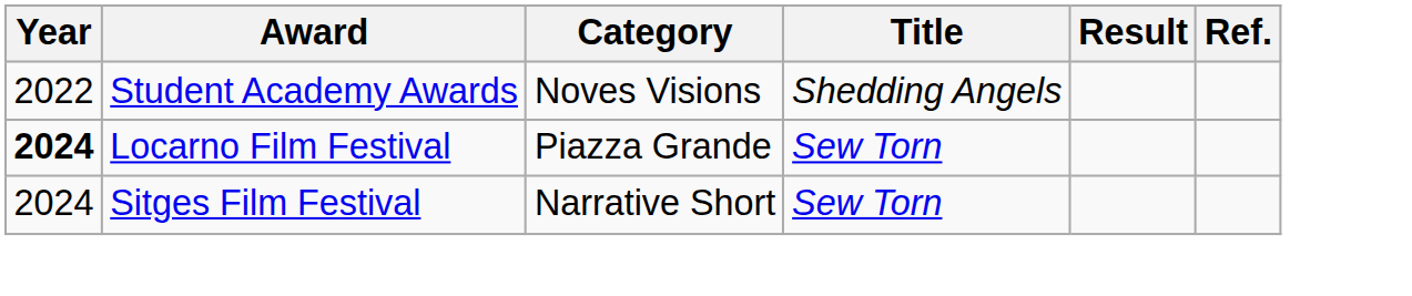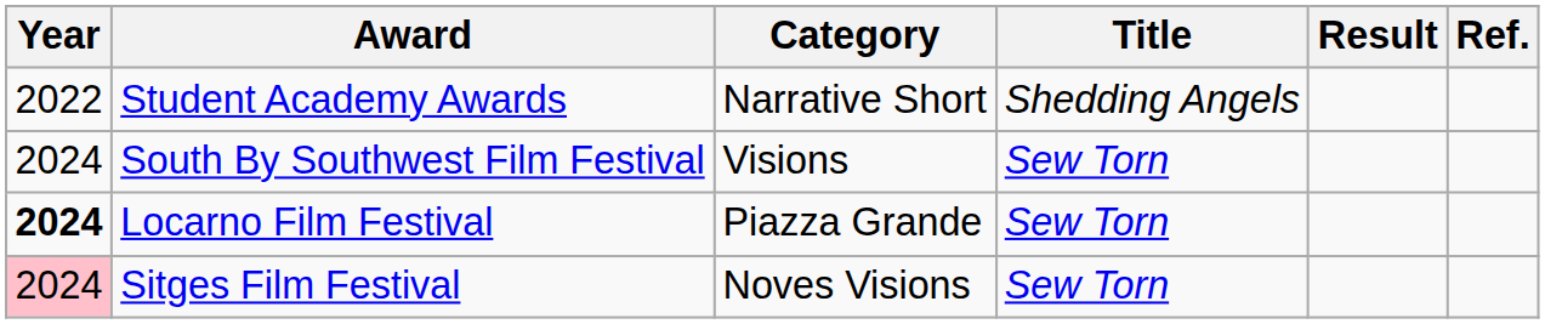 <table class="wikitable">
 <tr>
 <th>Year</th>
 <th>Award</th>
 <th>Category</th>
 <th>Title</th>
 <th>Result</th>
 <th>Ref.</th>
 </tr>
 <tr>
 <td>2022</td>
 <td><a href='#'>Student Academy Awards</a></td>
-<td>Noves Visions</td>
+<td>Narrative Short</td>
 <td><em>Shedding Angels</em></td>
+<td></td>
+<td></td>
+</tr>
+<tr>
+<td>2024</td>
+<td><a href='#'>South By Southwest Film Festival</a></td>
+<td>Visions</td>
+<td><em><a href='#'>Sew Torn</a></em></td>
 <td></td>
 <td></td>
 </tr>
 <tr>
 <td><strong>2024</strong></td>
 <td><a href='#'>Locarno Film Festival</a></td>
 <td>Piazza Grande</td>
 <td><em><a href='#'>Sew Torn</a></em></td>
 <td></td>
 <td></td>
 </tr>
 <tr>
-<td>2024</td>
+<td style="background: pink;">2024</td>
 <td><a href='#'>Sitges Film Festival</a></td>
-<td>Narrative Short</td>
+<td>Noves Visions</td>
 <td><em><a href='#'>Sew Torn</a></em></td>
 <td></td>
 <td></td>
 </tr>
 </table>
